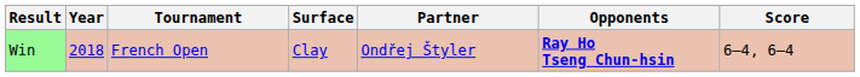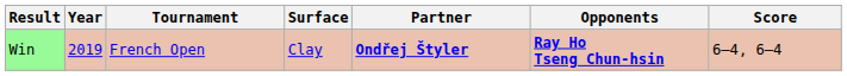 <table class="sortable wikitable" style=font-size:97%>
 <tr>
 <th>Result</th>
 <th>Year</th>
 <th width=150>Tournament</th>
 <th>Surface</th>
 <th width=150>Partner</th>
 <th width=150>Opponents</th>
 <th width=110>Score</th>
 </tr>
 <tr style="background:#ebc2af;">
 <td style="background:#98fb98;">Win</td>
-<td><a href='#'>2018</a></td>
+<td><a href='#'>2019</a></td>
 <td> <a href='#'>French Open</a></td>
 <td><a href='#'>Clay</a></td>
-<td> <a href='#'>Ondřej Štyler</a></td>
+<td><strong> <a href='#'>Ondřej Štyler</a></strong></td>
 <td><strong> <a href='#'>Ray Ho</a><br> <a href='#'>Tseng Chun-hsin</a></strong></td>
 <td>6–4, 6–4</td>
 </tr>
 </table>
